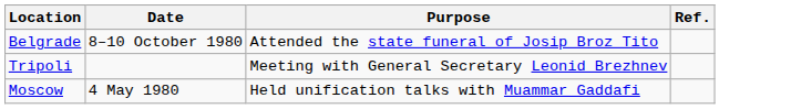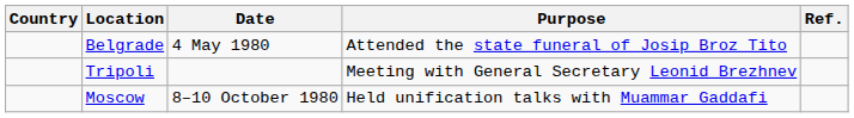 <table class="wikitable">
 <tr>
+<th>Country</th>
 <th>Location</th>
 <th>Date</th>
 <th>Purpose</th>
 <th>Ref.</th>
 </tr>
 <tr>
+<td></td>
 <td><a href='#'>Belgrade</a></td>
-<td>8–10 October 1980</td>
+<td>4 May 1980</td>
 <td>Attended the <a href='#'>state funeral of Josip Broz Tito</a></td>
 <td></td>
 </tr>
 <tr>
+<td></td>
 <td><a href='#'>Tripoli</a></td>
 <td></td>
 <td>Meeting with General Secretary <a href='#'>Leonid Brezhnev</a></td>
 <td></td>
 </tr>
 <tr>
+<td></td>
 <td><a href='#'>Moscow</a></td>
-<td>4 May 1980</td>
+<td>8–10 October 1980</td>
 <td>Held unification talks with <a href='#'>Muammar Gaddafi</a></td>
 <td></td>
 </tr>
 </table>
